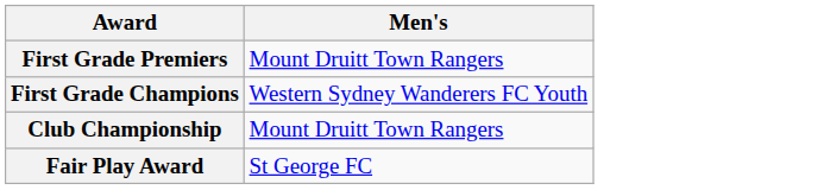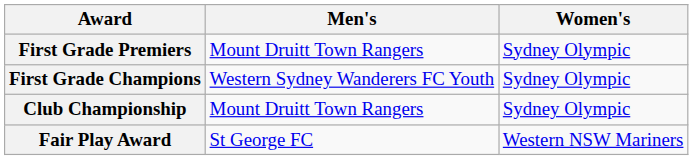 <table class="wikitable">
 <tr>
 <th>Award</th>
 <th>Men's</th>
+<th>Women's</th>
 </tr>
 <tr>
 <th>First Grade Premiers</th>
 <td><a href='#'>Mount Druitt Town Rangers</a></td>
+<td><a href='#'>Sydney Olympic</a></td>
 </tr>
 <tr>
 <th>First Grade Champions</th>
 <td><a href='#'>Western Sydney Wanderers FC Youth</a></td>
+<td><a href='#'>Sydney Olympic</a></td>
 </tr>
 <tr>
 <th>Club Championship</th>
 <td><a href='#'>Mount Druitt Town Rangers</a></td>
+<td><a href='#'>Sydney Olympic</a></td>
 </tr>
 <tr>
 <th>Fair Play Award</th>
 <td><a href='#'>St George FC</a></td>
+<td><a href='#'>Western NSW Mariners</a></td>
 </tr>
 </table>
